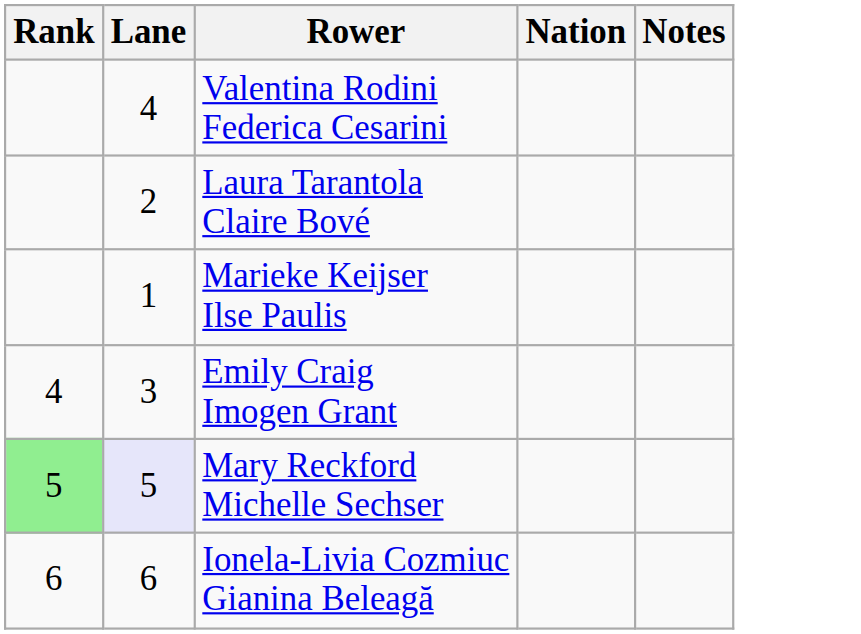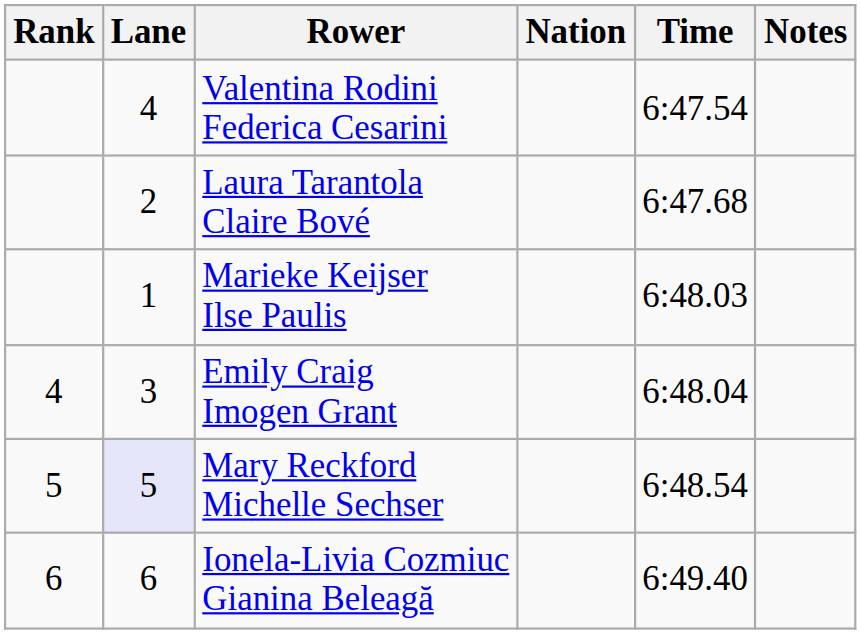 <table class="wikitable sortable" style="text-align:center">
 <tr>
 <th>Rank</th>
 <th>Lane</th>
 <th>Rower</th>
 <th>Nation</th>
+<th>Time</th>
 <th>Notes</th>
 </tr>
 <tr>
 <td></td>
 <td>4</td>
 <td align=left><a href='#'>Valentina Rodini</a><br><a href='#'>Federica Cesarini</a></td>
 <td align=left></td>
+<td>6:47.54</td>
 <td></td>
 </tr>
 <tr>
 <td></td>
 <td>2</td>
 <td align=left><a href='#'>Laura Tarantola</a><br><a href='#'>Claire Bové</a></td>
 <td align=left></td>
+<td>6:47.68</td>
 <td></td>
 </tr>
 <tr>
 <td></td>
 <td>1</td>
 <td align="left"><a href='#'>Marieke Keijser</a><br><a href='#'>Ilse Paulis</a></td>
 <td align="left"></td>
+<td>6:48.03</td>
 <td></td>
 </tr>
 <tr>
 <td>4</td>
 <td>3</td>
 <td align="left"><a href='#'>Emily Craig</a><br><a href='#'>Imogen Grant</a></td>
 <td align="left"></td>
+<td>6:48.04</td>
 <td></td>
 </tr>
 <tr>
-<td style="background: lightgreen;">5</td>
+<td>5</td>
 <td style="background: lavender;">5</td>
 <td align=left><a href='#'>Mary Reckford</a><br><a href='#'>Michelle Sechser</a></td>
 <td align=left></td>
+<td>6:48.54</td>
 <td></td>
 </tr>
 <tr>
 <td>6</td>
 <td>6</td>
 <td align="left"><a href='#'>Ionela-Livia Cozmiuc</a><br><a href='#'>Gianina Beleagă</a></td>
 <td align="left"></td>
+<td>6:49.40</td>
 <td></td>
 </tr>
 </table>
